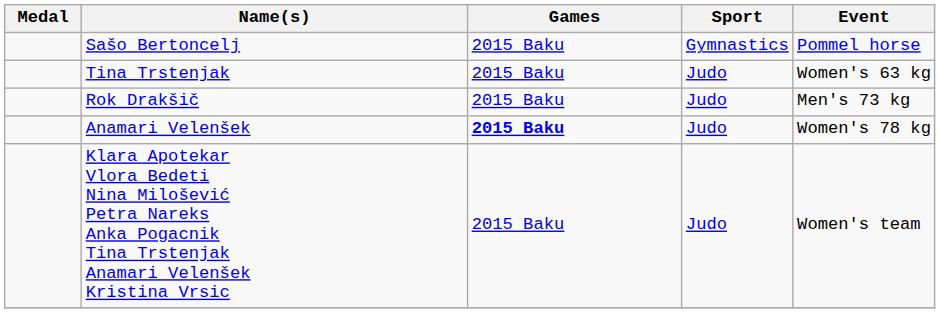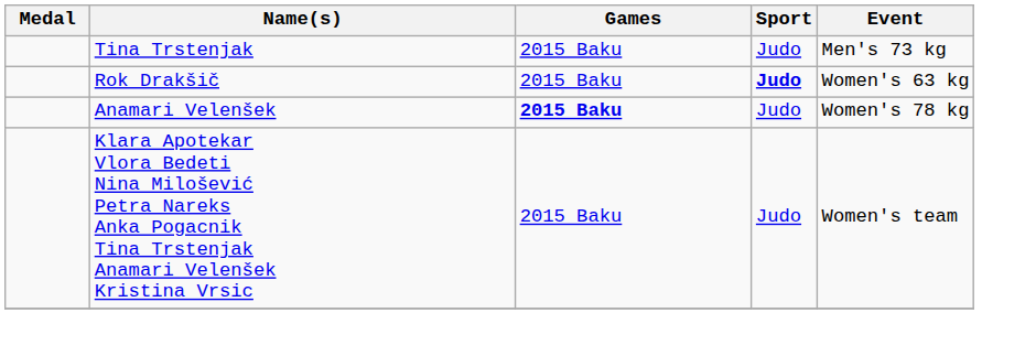 <table class="wikitable sortable" style="font-size: 95%;">
 <tr>
 <th style="width:4em">Medal</th>
 <th style="width:22em">Name(s)</th>
 <th style="width:12em">Games</th>
 <th>Sport</th>
 <th>Event</th>
 </tr>
 <tr>
 <td></td>
-<td><a href='#'>Sašo Bertoncelj</a></td>
-<td> <a href='#'>2015 Baku</a></td>
-<td> <a href='#'>Gymnastics</a></td>
-<td><a href='#'>Pommel horse</a></td>
-</tr>
-<tr>
-<td></td>
 <td><a href='#'>Tina Trstenjak</a></td>
 <td> <a href='#'>2015 Baku</a></td>
 <td> <a href='#'>Judo</a></td>
-<td>Women's 63 kg</td>
+<td>Men's 73 kg</td>
 </tr>
 <tr>
 <td></td>
 <td><a href='#'>Rok Drakšič</a></td>
 <td> <a href='#'>2015 Baku</a></td>
-<td> <a href='#'>Judo</a></td>
-<td>Men's 73 kg</td>
+<td><strong> <a href='#'>Judo</a></strong></td>
+<td>Women's 63 kg</td>
 </tr>
 <tr>
 <td></td>
 <td><a href='#'>Anamari Velenšek</a></td>
 <td><strong> <a href='#'>2015 Baku</a></strong></td>
 <td> <a href='#'>Judo</a></td>
 <td>Women's 78 kg</td>
 </tr>
 <tr>
 <td></td>
 <td><a href='#'>Klara Apotekar</a><br><a href='#'>Vlora Bedeti</a><br><a href='#'>Nina Milošević</a><br><a href='#'>Petra Nareks</a><br><a href='#'>Anka Pogacnik</a><br><a href='#'>Tina Trstenjak</a><br><a href='#'>Anamari Velenšek</a><br><a href='#'>Kristina Vrsic</a></td>
 <td> <a href='#'>2015 Baku</a></td>
 <td> <a href='#'>Judo</a></td>
 <td>Women's team</td>
 </tr>
 <tr>
 </tr>
 </table>
